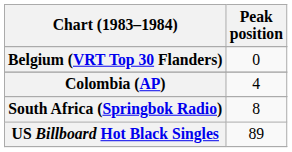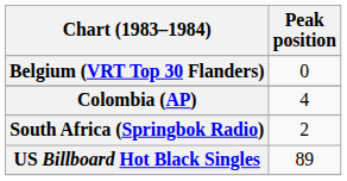 <table class="wikitable sortable plainrowheaders">
 <tr>
 <th>Chart (1983–1984)</th>
 <th>Peak<br>position</th>
 </tr>
 <tr>
 </tr>
 <tr>
 <th scope="row">Belgium (<a href='#'>VRT Top 30</a> Flanders)</th>
 <td align="center">0</td>
 </tr>
 <tr>
 </tr>
 <tr>
 </tr>
 <tr>
 <th scope="row">Colombia (<a href='#'>AP</a>)</th>
 <td align="center">4</td>
 </tr>
 <tr>
 </tr>
 <tr>
 </tr>
 <tr>
 </tr>
 <tr>
 <th scope="row">South Africa (<a href='#'>Springbok Radio</a>)</th>
-<td align="center">8</td>
+<td align="center">2</td>
 </tr>
 <tr>
 <th scope="row">US <em>Billboard</em> <a href='#'>Hot Black Singles</a></th>
 <td align="center">89</td>
 </tr>
 <tr>
 </tr>
 </table>
